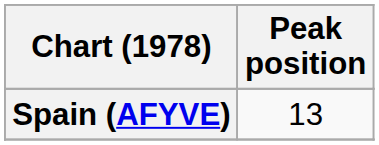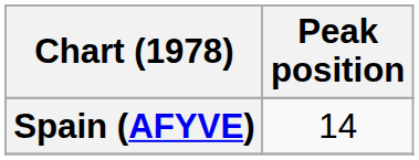 <table class="wikitable sortable plainrowheaders" style="text-align:center">
 <tr>
 <th scope="col">Chart (1978)</th>
 <th scope="col">Peak<br>position</th>
 </tr>
 <tr>
 </tr>
 <tr>
 <th scope="row">Spain (<a href='#'>AFYVE</a>)</th>
-<td>13</td>
+<td>14</td>
 </tr>
 <tr>
 </tr>
 <tr>
 </tr>
 </table>
